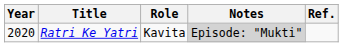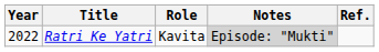 <table class="wikitable" style="text-align:center;">
 <tr>
 <th>Year</th>
 <th>Title</th>
 <th>Role</th>
 <th>Notes</th>
 <th>Ref.</th>
 </tr>
 <tr>
-<td>2020</td>
+<td>2022</td>
 <td><em><a href='#'>Ratri Ke Yatri</a></em></td>
 <td>Kavita</td>
 <td style="background: lightgrey;">Episode: "Mukti"</td>
 <td></td>
 </tr>
 </table>
